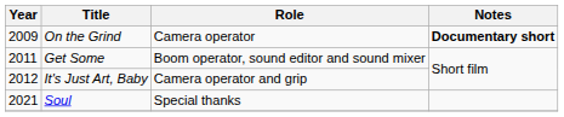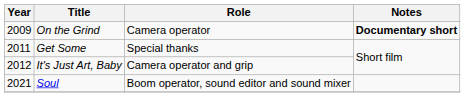 <table class="wikitable">
 <tr>
 <th>Year</th>
 <th>Title</th>
 <th>Role</th>
 <th>Notes</th>
 </tr>
 <tr>
 <td>2009</td>
 <td><em>On the Grind</em></td>
 <td>Camera operator</td>
 <td><strong>Documentary short</strong></td>
 </tr>
 <tr>
 <td>2011</td>
 <td><em>Get Some</em></td>
-<td>Boom operator, sound editor and sound mixer</td>
+<td>Special thanks</td>
 <td rowspan=2>Short film</td>
 </tr>
 <tr>
 <td>2012</td>
 <td><em>It's Just Art, Baby</em></td>
 <td>Camera operator and grip</td>
 </tr>
 <tr>
 <td>2021</td>
 <td><em><a href='#'>Soul</a></em></td>
-<td>Special thanks</td>
+<td>Boom operator, sound editor and sound mixer</td>
 <td></td>
 </tr>
 <tr>
 </tr>
 </table>
